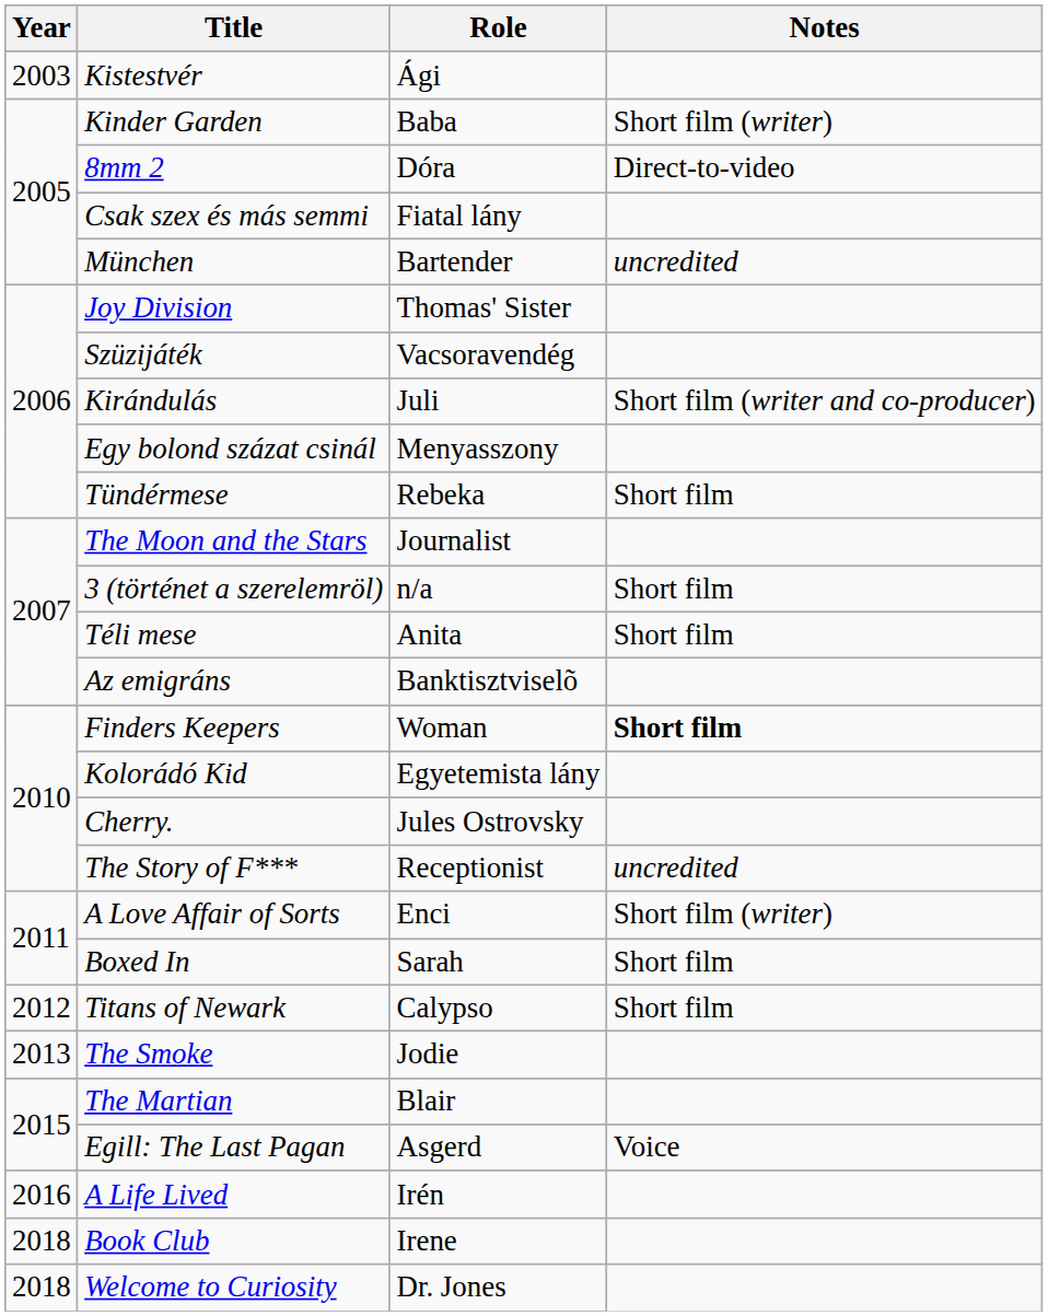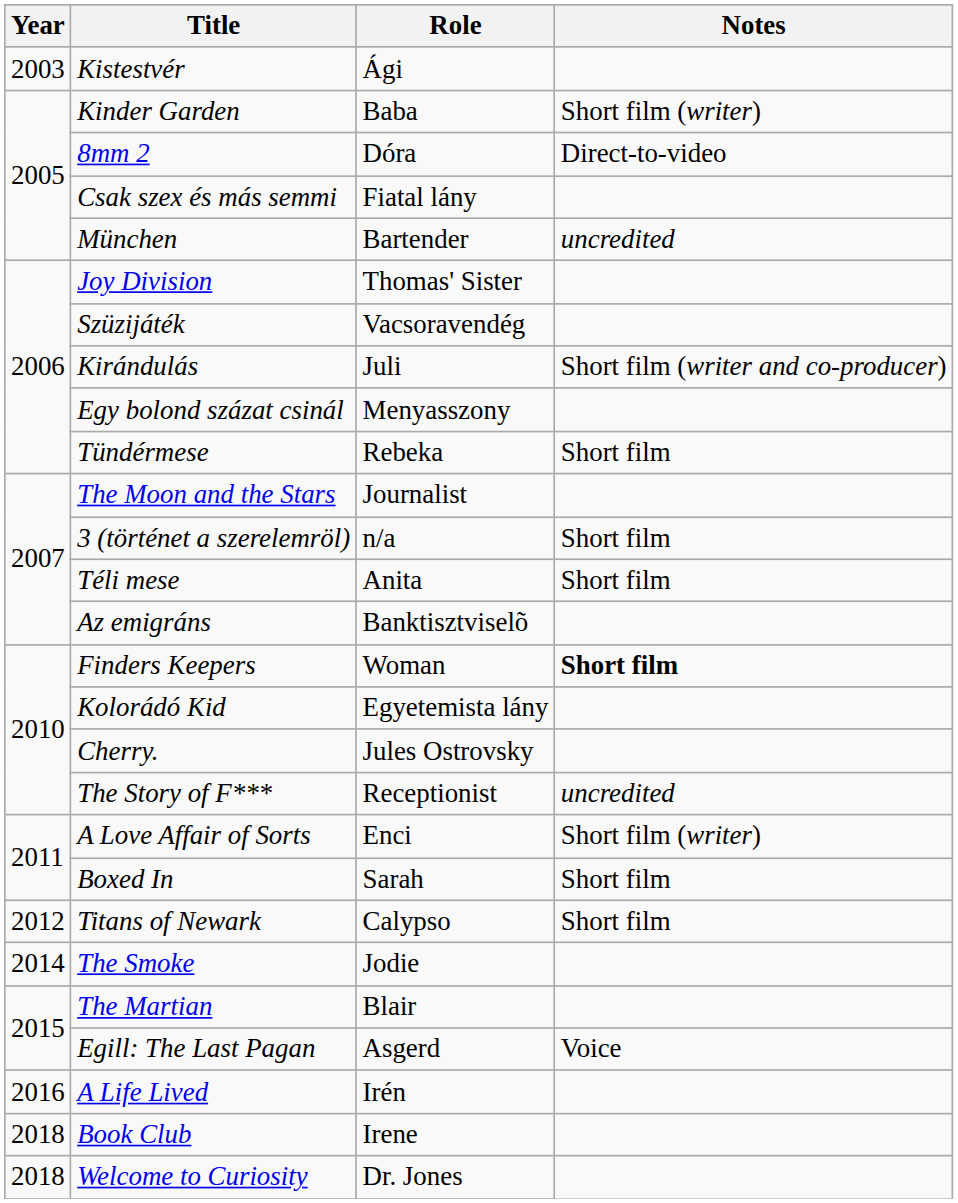 <table class="wikitable sortable">
 <tr>
 <th>Year</th>
 <th>Title</th>
 <th>Role</th>
 <th class="unsortable">Notes</th>
 </tr>
 <tr>
 <td>2003</td>
 <td><em>Kistestvér</em></td>
 <td>Ági</td>
 <td></td>
 </tr>
 <tr>
 <td rowspan="4">2005</td>
 <td><em>Kinder Garden</em></td>
 <td>Baba</td>
 <td>Short film (<em>writer</em>)</td>
 </tr>
 <tr>
 <td><em><a href='#'>8mm 2</a></em></td>
 <td>Dóra</td>
 <td>Direct-to-video</td>
 </tr>
 <tr>
 <td><em>Csak szex és más semmi</em></td>
 <td>Fiatal lány</td>
 <td></td>
 </tr>
 <tr>
 <td><em>München</em></td>
 <td>Bartender</td>
 <td><em>uncredited</em></td>
 </tr>
 <tr>
 <td rowspan="5">2006</td>
 <td><em><a href='#'>Joy Division</a></em></td>
 <td>Thomas' Sister</td>
 <td></td>
 </tr>
 <tr>
 <td><em>Szüzijáték</em></td>
 <td>Vacsoravendég</td>
 <td></td>
 </tr>
 <tr>
 <td><em>Kirándulás</em></td>
 <td>Juli</td>
 <td>Short film (<em>writer and co-producer</em>)</td>
 </tr>
 <tr>
 <td><em>Egy bolond százat csinál</em></td>
 <td>Menyasszony</td>
 <td></td>
 </tr>
 <tr>
 <td><em>Tündérmese</em></td>
 <td>Rebeka</td>
 <td>Short film</td>
 </tr>
 <tr>
 <td rowspan="4">2007</td>
 <td><em><a href='#'>The Moon and the Stars</a></em></td>
 <td>Journalist</td>
 <td></td>
 </tr>
 <tr>
 <td><em>3 (történet a szerelemröl)</em></td>
 <td>n/a</td>
 <td>Short film</td>
 </tr>
 <tr>
 <td><em>Téli mese</em></td>
 <td>Anita</td>
 <td>Short film</td>
 </tr>
 <tr>
 <td><em>Az emigráns</em></td>
 <td>Banktisztviselõ</td>
 <td></td>
 </tr>
 <tr>
 <td rowspan="4">2010</td>
 <td><em>Finders Keepers</em></td>
 <td>Woman</td>
 <td><strong>Short film</strong></td>
 </tr>
 <tr>
 <td><em>Kolorádó Kid</em></td>
 <td>Egyetemista lány</td>
 <td></td>
 </tr>
 <tr>
 <td><em>Cherry.</em></td>
 <td>Jules Ostrovsky</td>
 <td></td>
 </tr>
 <tr>
 <td><em>The Story of F***</em></td>
 <td>Receptionist</td>
 <td><em>uncredited</em></td>
 </tr>
 <tr>
 <td rowspan="2">2011</td>
 <td><em>A Love Affair of Sorts</em></td>
 <td>Enci</td>
 <td>Short film (<em>writer</em>)</td>
 </tr>
 <tr>
 <td><em>Boxed In</em></td>
 <td>Sarah</td>
 <td>Short film</td>
 </tr>
 <tr>
 <td>2012</td>
 <td><em>Titans of Newark</em></td>
 <td>Calypso</td>
 <td>Short film</td>
 </tr>
 <tr>
-<td>2013</td>
+<td>2014</td>
 <td><em><a href='#'>The Smoke</a></em></td>
 <td>Jodie</td>
 <td></td>
 </tr>
 <tr>
 <td rowspan="2">2015</td>
 <td><em><a href='#'>The Martian</a></em></td>
 <td>Blair</td>
 <td></td>
 </tr>
 <tr>
 <td><em>Egill: The Last Pagan</em></td>
 <td>Asgerd</td>
 <td>Voice</td>
 </tr>
 <tr>
 <td>2016</td>
 <td><em><a href='#'>A Life Lived</a></em></td>
 <td>Irén</td>
 <td></td>
 </tr>
 <tr>
 <td>2018</td>
 <td><em><a href='#'>Book Club</a></em></td>
 <td>Irene</td>
 <td></td>
 </tr>
 <tr>
 <td>2018</td>
 <td><em><a href='#'>Welcome to Curiosity</a></em></td>
 <td>Dr. Jones</td>
 </tr>
 <tr>
 </tr>
 </table>
